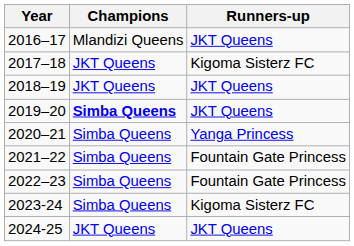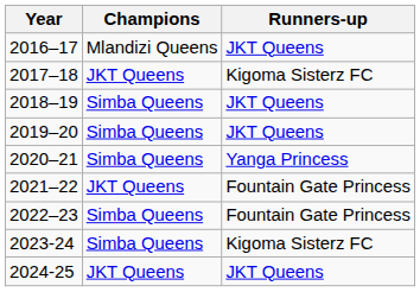 <table class="wikitable">
 <tr>
 <th>Year</th>
 <th>Champions</th>
 <th>Runners-up</th>
 </tr>
 <tr>
 <td>2016–17</td>
 <td>Mlandizi Queens</td>
 <td><a href='#'>JKT Queens</a></td>
 </tr>
 <tr>
 <td>2017–18</td>
 <td><a href='#'>JKT Queens</a></td>
 <td>Kigoma Sisterz FC</td>
 </tr>
 <tr>
 <td>2018–19</td>
-<td><a href='#'>JKT Queens</a></td>
+<td><a href='#'>Simba Queens</a></td>
 <td><a href='#'>JKT Queens</a></td>
 </tr>
 <tr>
 <td>2019–20</td>
-<td><strong><a href='#'>Simba Queens</a></strong></td>
+<td><a href='#'>Simba Queens</a></td>
 <td><a href='#'>JKT Queens</a></td>
 </tr>
 <tr>
 <td>2020–21</td>
 <td><a href='#'>Simba Queens</a></td>
 <td><a href='#'>Yanga Princess</a></td>
 </tr>
 <tr>
 <td>2021–22</td>
-<td><a href='#'>Simba Queens</a></td>
+<td><a href='#'>JKT Queens</a></td>
 <td>Fountain Gate Princess</td>
 </tr>
 <tr>
 <td>2022–23</td>
 <td><a href='#'>Simba Queens</a></td>
 <td>Fountain Gate Princess</td>
 </tr>
 <tr>
 <td>2023-24</td>
 <td><a href='#'>Simba Queens</a></td>
 <td>Kigoma Sisterz FC</td>
 </tr>
 <tr>
 <td>2024-25</td>
 <td><a href='#'>JKT Queens</a></td>
 <td><a href='#'>JKT Queens</a></td>
 </tr>
 </table>
